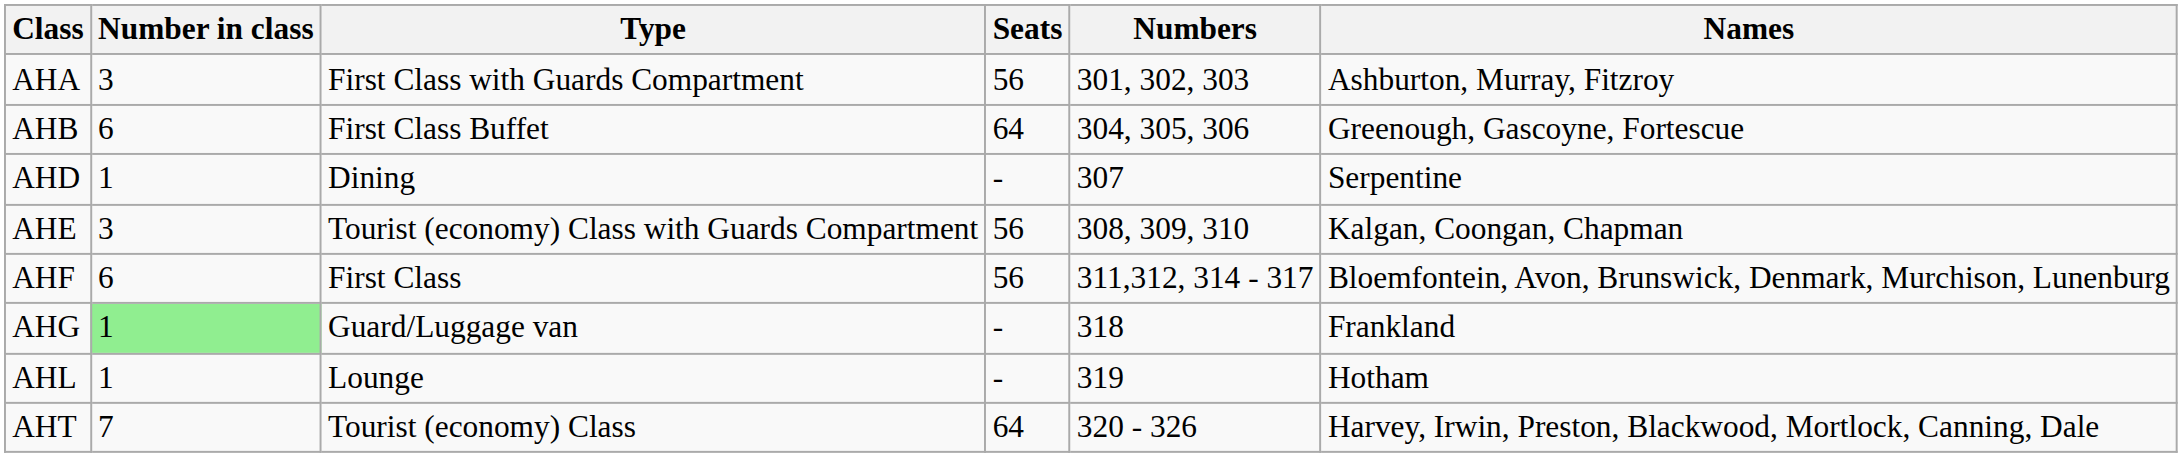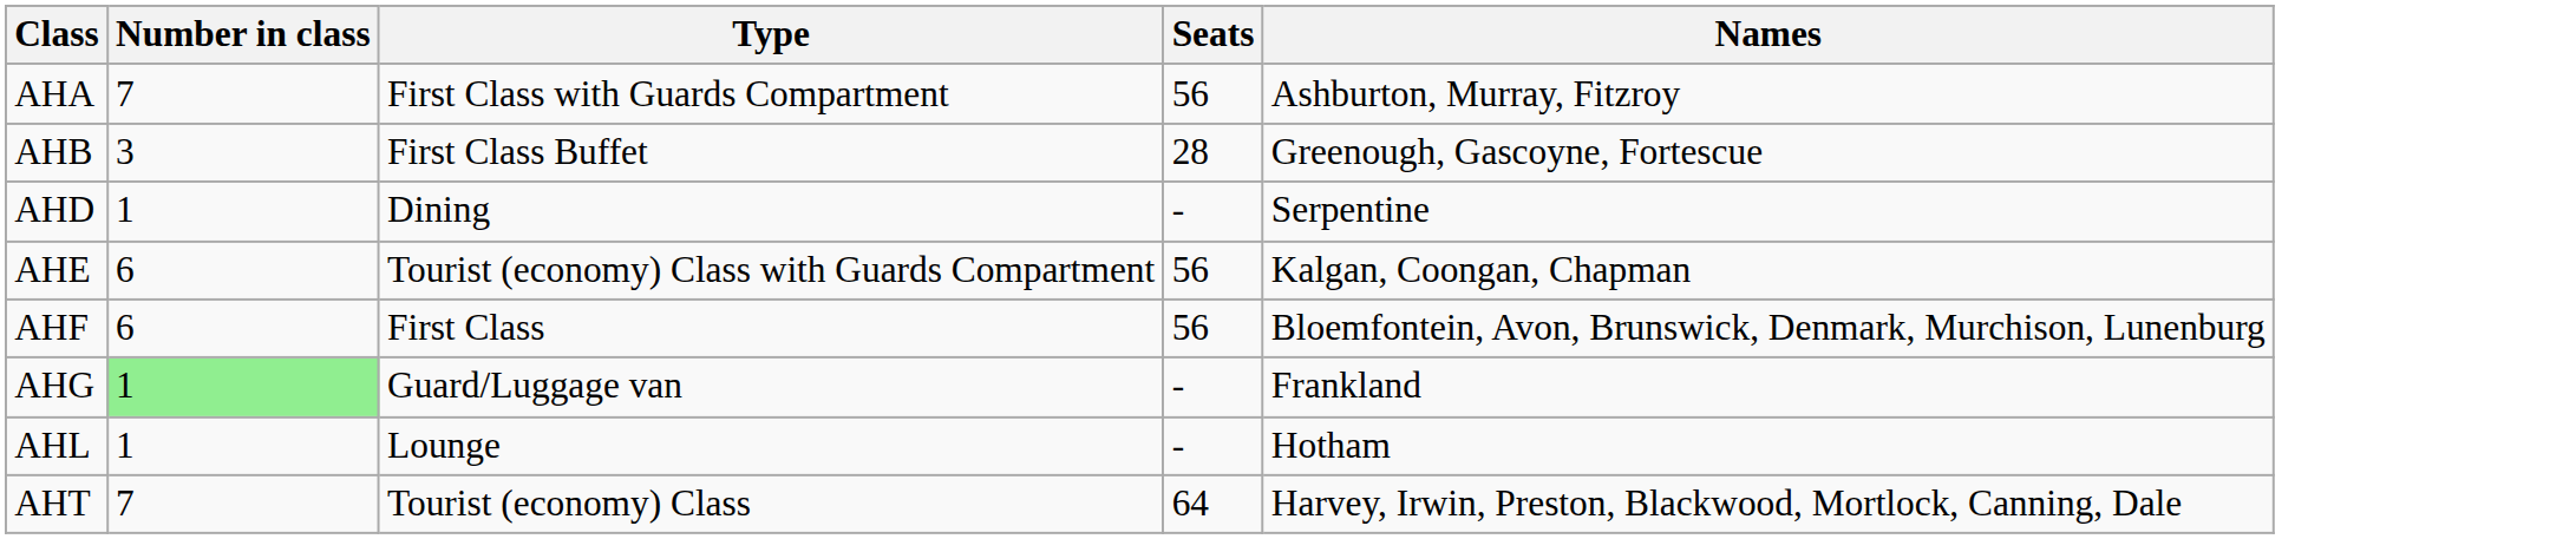 <table class="wikitable">
 <tr>
 <th>Class</th>
 <th>Number in class</th>
 <th>Type</th>
 <th>Seats</th>
-<th>Numbers</th>
 <th>Names</th>
 </tr>
 <tr>
 <td>AHA</td>
-<td>3</td>
+<td>7</td>
 <td>First Class with Guards Compartment</td>
 <td>56</td>
-<td>301, 302, 303</td>
 <td>Ashburton, Murray, Fitzroy</td>
 </tr>
 <tr>
 <td>AHB</td>
-<td>6</td>
+<td>3</td>
 <td>First Class Buffet</td>
-<td>64</td>
-<td>304, 305, 306</td>
+<td>28</td>
 <td>Greenough, Gascoyne, Fortescue</td>
 </tr>
 <tr>
 <td>AHD</td>
 <td>1</td>
 <td>Dining</td>
 <td>-</td>
-<td>307</td>
 <td>Serpentine</td>
 </tr>
 <tr>
 <td>AHE</td>
-<td>3</td>
+<td>6</td>
 <td>Tourist (economy) Class with Guards Compartment</td>
 <td>56</td>
-<td>308, 309, 310</td>
 <td>Kalgan, Coongan, Chapman</td>
 </tr>
 <tr>
 <td>AHF</td>
 <td>6</td>
 <td>First Class</td>
 <td>56</td>
-<td>311,312, 314 - 317</td>
 <td>Bloemfontein, Avon, Brunswick, Denmark, Murchison, Lunenburg</td>
 </tr>
 <tr>
 <td>AHG</td>
 <td style="background: lightgreen;">1</td>
 <td>Guard/Luggage van</td>
 <td>-</td>
-<td>318</td>
 <td>Frankland</td>
 </tr>
 <tr>
 <td>AHL</td>
 <td>1</td>
 <td>Lounge</td>
 <td>-</td>
-<td>319</td>
 <td>Hotham</td>
 </tr>
 <tr>
 <td>AHT</td>
 <td>7</td>
 <td>Tourist (economy) Class</td>
 <td>64</td>
-<td>320 - 326</td>
 <td>Harvey, Irwin, Preston, Blackwood, Mortlock, Canning, Dale</td>
 </tr>
 </table>
